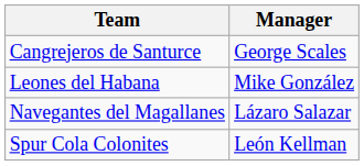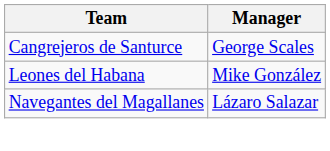 <table class="wikitable">
 <tr>
 <th>Team</th>
 <th>Manager</th>
 </tr>
 <tr>
 <td> <a href='#'>Cangrejeros de Santurce</a></td>
 <td> <a href='#'>George Scales</a></td>
 </tr>
 <tr>
 <td> <a href='#'>Leones del Habana</a></td>
 <td> <a href='#'>Mike González</a></td>
 </tr>
 <tr>
 <td> <a href='#'>Navegantes del Magallanes</a></td>
 <td> <a href='#'>Lázaro Salazar</a></td>
 </tr>
-<tr>
-<td> <a href='#'>Spur Cola Colonites</a></td>
-<td> <a href='#'>León Kellman</a></td>
-</tr>
 </table>
